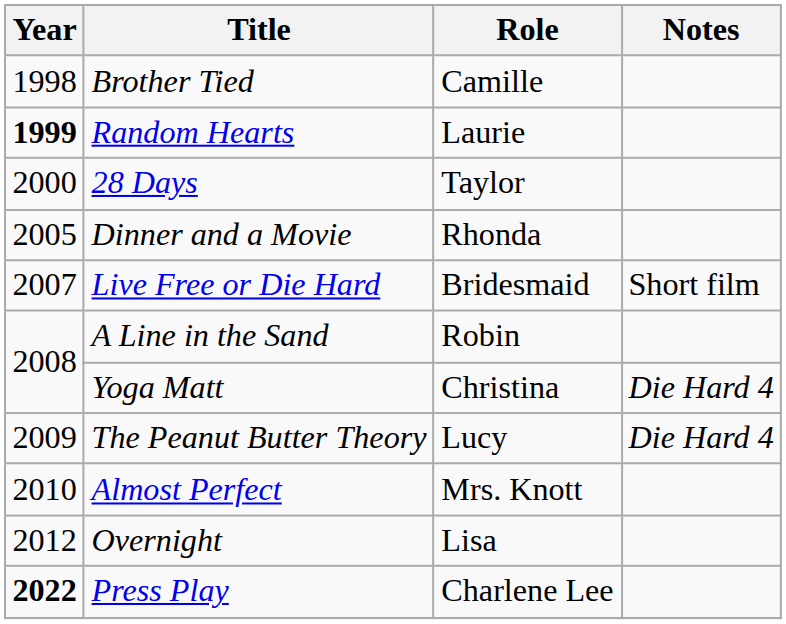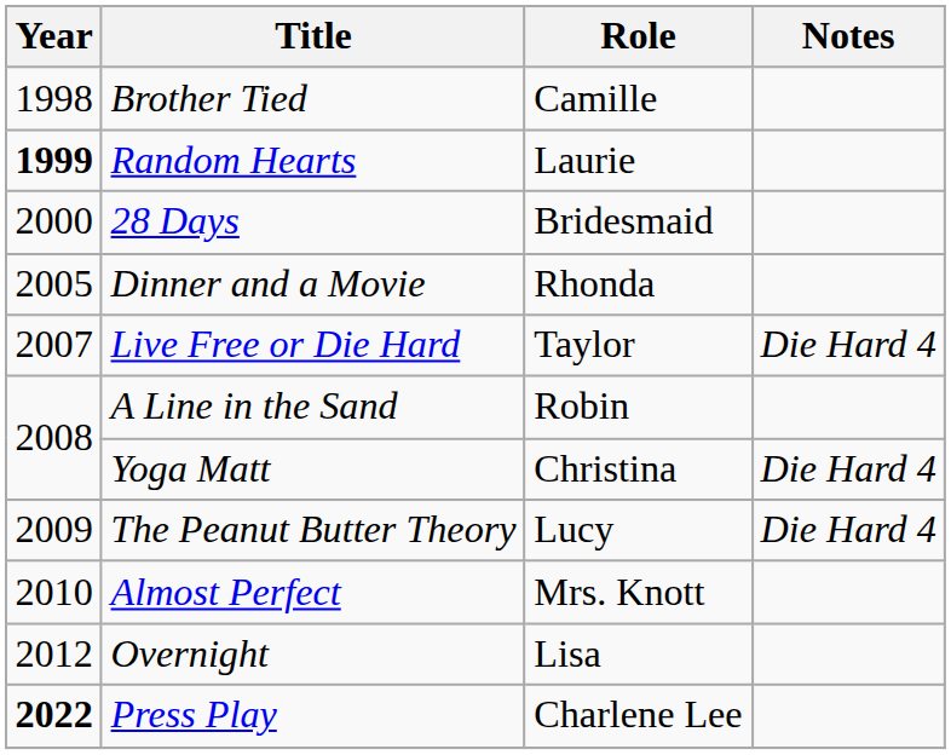 <table class="wikitable sortable">
 <tr>
 <th>Year</th>
 <th>Title</th>
 <th>Role</th>
 <th class="unsortable">Notes</th>
 </tr>
 <tr>
 <td>1998</td>
 <td><em>Brother Tied</em></td>
 <td>Camille</td>
 <td></td>
 </tr>
 <tr>
 <td><strong>1999</strong></td>
 <td><em><a href='#'>Random Hearts</a></em></td>
 <td>Laurie</td>
 <td></td>
 </tr>
 <tr>
 <td>2000</td>
 <td><em><a href='#'>28 Days</a></em></td>
-<td>Taylor</td>
+<td>Bridesmaid</td>
 <td></td>
 </tr>
 <tr>
 <td>2005</td>
 <td><em>Dinner and a Movie</em></td>
 <td>Rhonda</td>
 <td></td>
 </tr>
 <tr>
 <td>2007</td>
 <td><em><a href='#'>Live Free or Die Hard</a></em></td>
-<td>Bridesmaid</td>
-<td>Short film</td>
+<td>Taylor</td>
+<td> <em>Die Hard 4</em></td>
 </tr>
 <tr>
 <td rowspan="2">2008</td>
 <td><em>A Line in the Sand</em></td>
 <td>Robin</td>
 <td></td>
 </tr>
 <tr>
 <td><em>Yoga Matt</em></td>
 <td>Christina</td>
 <td> <em>Die Hard 4</em></td>
 </tr>
 <tr>
 <td>2009</td>
 <td><em>The Peanut Butter Theory</em></td>
 <td>Lucy</td>
 <td> <em>Die Hard 4</em></td>
 </tr>
 <tr>
 <td>2010</td>
 <td><em><a href='#'>Almost Perfect</a></em></td>
 <td>Mrs. Knott</td>
 <td></td>
 </tr>
 <tr>
 <td>2012</td>
 <td><em>Overnight</em></td>
 <td>Lisa</td>
 <td></td>
 </tr>
 <tr>
 <td><strong>2022</strong></td>
 <td><em><a href='#'>Press Play</a></em></td>
 <td>Charlene Lee</td>
 <td></td>
 </tr>
 <tr>
 </tr>
 </table>
